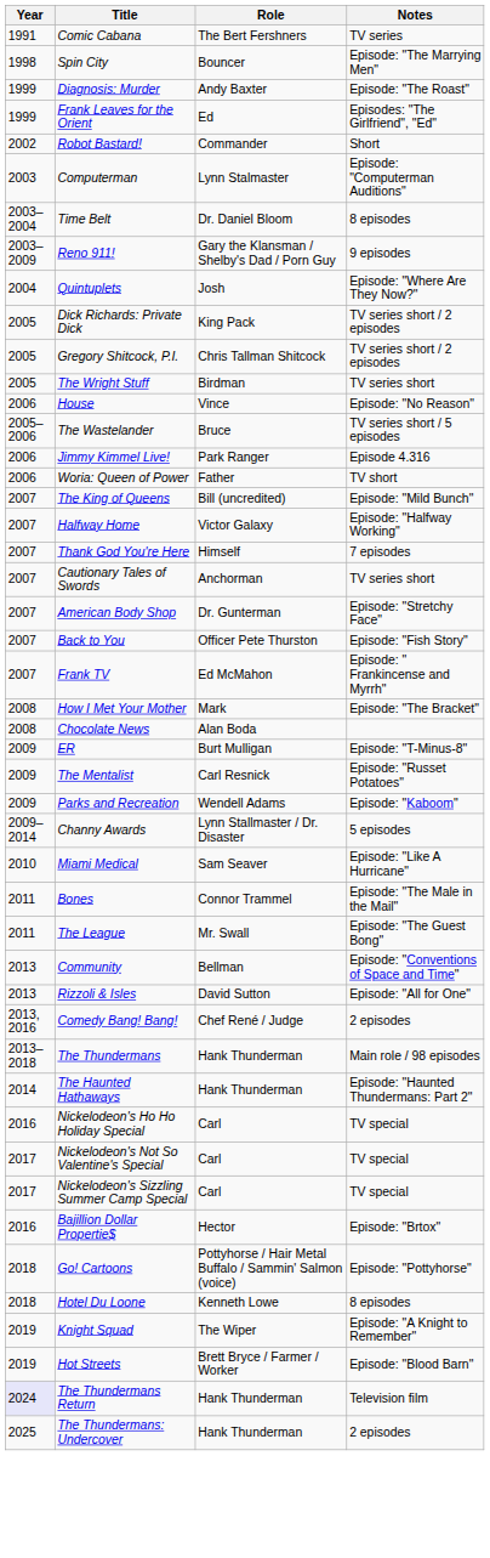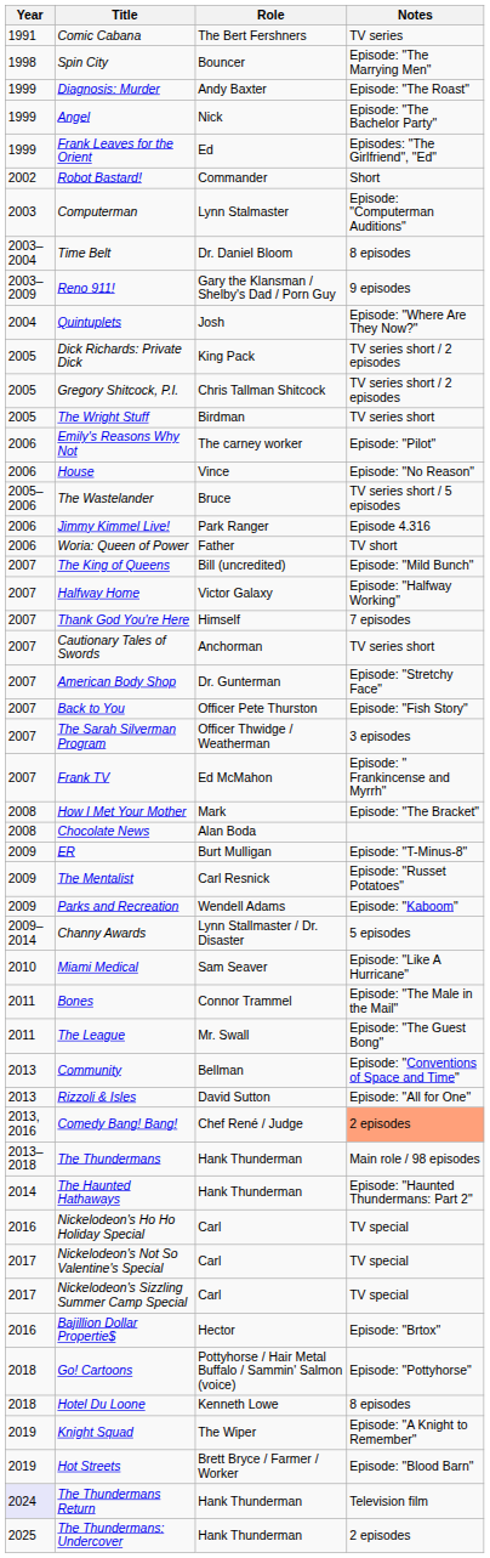 <table class="wikitable sortable">
 <tr>
 <th>Year</th>
 <th>Title</th>
 <th>Role</th>
 <th>Notes</th>
 </tr>
 <tr>
 <td>1991</td>
 <td><em>Comic Cabana</em></td>
 <td>The Bert Fershners</td>
 <td>TV series</td>
 </tr>
 <tr>
 <td>1998</td>
 <td><em>Spin City</em></td>
 <td>Bouncer</td>
 <td>Episode: "The Marrying Men"</td>
 </tr>
 <tr>
 <td>1999</td>
 <td><em><a href='#'>Diagnosis: Murder</a></em></td>
 <td>Andy Baxter</td>
 <td>Episode: "The Roast"</td>
+</tr>
+<tr>
+<td>1999</td>
+<td><em><a href='#'>Angel</a></em></td>
+<td>Nick</td>
+<td>Episode: "The Bachelor Party"</td>
 </tr>
 <tr>
 <td>1999</td>
 <td><em><a href='#'>Frank Leaves for the Orient</a></em></td>
 <td>Ed</td>
 <td>Episodes: "The Girlfriend", "Ed"</td>
 </tr>
 <tr>
 <td>2002</td>
 <td><em><a href='#'>Robot Bastard!</a></em></td>
 <td>Commander</td>
 <td>Short</td>
 </tr>
 <tr>
 <td>2003</td>
 <td><em>Computerman</em></td>
 <td>Lynn Stalmaster</td>
 <td>Episode: "Computerman Auditions"</td>
 </tr>
 <tr>
 <td>2003–2004</td>
 <td><em>Time Belt</em></td>
 <td>Dr. Daniel Bloom</td>
 <td>8 episodes</td>
 </tr>
 <tr>
 <td>2003–2009</td>
 <td><em><a href='#'>Reno 911!</a></em></td>
 <td>Gary the Klansman / Shelby's Dad / Porn Guy</td>
 <td>9 episodes</td>
 </tr>
 <tr>
 <td>2004</td>
 <td><em><a href='#'>Quintuplets</a></em></td>
 <td>Josh</td>
 <td>Episode: "Where Are They Now?"</td>
 </tr>
 <tr>
 <td>2005</td>
 <td><em>Dick Richards: Private Dick</em></td>
 <td>King Pack</td>
 <td>TV series short / 2 episodes</td>
 </tr>
 <tr>
 <td>2005</td>
 <td><em>Gregory Shitcock, P.I.</em></td>
 <td>Chris Tallman Shitcock</td>
 <td>TV series short / 2 episodes</td>
 </tr>
 <tr>
 <td>2005</td>
 <td><em><a href='#'>The Wright Stuff</a></em></td>
 <td>Birdman</td>
 <td>TV series short</td>
+</tr>
+<tr>
+<td>2006</td>
+<td><em><a href='#'>Emily's Reasons Why Not</a></em></td>
+<td>The carney worker</td>
+<td>Episode: "Pilot"</td>
 </tr>
 <tr>
 <td>2006</td>
 <td><em><a href='#'>House</a></em></td>
 <td>Vince</td>
 <td>Episode: "No Reason"</td>
 </tr>
 <tr>
 <td>2005–2006</td>
 <td><em>The Wastelander</em></td>
 <td>Bruce</td>
 <td>TV series short / 5 episodes</td>
 </tr>
 <tr>
 <td>2006</td>
 <td><em><a href='#'>Jimmy Kimmel Live!</a></em></td>
 <td>Park Ranger</td>
 <td>Episode 4.316</td>
 </tr>
 <tr>
 <td>2006</td>
 <td><em>Woria: Queen of Power</em></td>
 <td>Father</td>
 <td>TV short</td>
 </tr>
 <tr>
 <td>2007</td>
 <td><em><a href='#'>The King of Queens</a></em></td>
 <td>Bill (uncredited)</td>
 <td>Episode: "Mild Bunch"</td>
 </tr>
 <tr>
 <td>2007</td>
 <td><em><a href='#'>Halfway Home</a></em></td>
 <td>Victor Galaxy</td>
 <td>Episode: "Halfway Working"</td>
 </tr>
 <tr>
 <td>2007</td>
 <td><em><a href='#'>Thank God You're Here</a></em></td>
 <td>Himself</td>
 <td>7 episodes</td>
 </tr>
 <tr>
 <td>2007</td>
 <td><em>Cautionary Tales of Swords</em></td>
 <td>Anchorman</td>
 <td>TV series short</td>
 </tr>
 <tr>
 <td>2007</td>
 <td><em><a href='#'>American Body Shop</a></em></td>
 <td>Dr. Gunterman</td>
 <td>Episode: "Stretchy Face"</td>
 </tr>
 <tr>
 <td>2007</td>
 <td><em><a href='#'>Back to You</a></em></td>
 <td>Officer Pete Thurston</td>
 <td>Episode: "Fish Story"</td>
+</tr>
+<tr>
+<td>2007</td>
+<td><em><a href='#'>The Sarah Silverman Program</a></em></td>
+<td>Officer Thwidge / Weatherman</td>
+<td>3 episodes</td>
 </tr>
 <tr>
 <td>2007</td>
 <td><em><a href='#'>Frank TV</a></em></td>
 <td>Ed McMahon</td>
 <td>Episode: " Frankincense and Myrrh"</td>
 </tr>
 <tr>
 <td>2008</td>
 <td><em><a href='#'>How I Met Your Mother</a></em></td>
 <td>Mark</td>
 <td>Episode: "The Bracket"</td>
 </tr>
 <tr>
 <td>2008</td>
 <td><em><a href='#'>Chocolate News</a></em></td>
 <td>Alan Boda</td>
 <td></td>
 </tr>
 <tr>
 <td>2009</td>
 <td><em><a href='#'>ER</a></em></td>
 <td>Burt Mulligan</td>
 <td>Episode: "T-Minus-8"</td>
 </tr>
 <tr>
 <td>2009</td>
 <td><em><a href='#'>The Mentalist</a></em></td>
 <td>Carl Resnick</td>
 <td>Episode: "Russet Potatoes"</td>
 </tr>
 <tr>
 <td>2009</td>
 <td><em><a href='#'>Parks and Recreation</a></em></td>
 <td>Wendell Adams</td>
 <td>Episode: "<a href='#'>Kaboom</a>"</td>
 </tr>
 <tr>
 <td>2009–2014</td>
 <td><em>Channy Awards</em></td>
 <td>Lynn Stallmaster / Dr. Disaster</td>
 <td>5 episodes</td>
 </tr>
 <tr>
 <td>2010</td>
 <td><em><a href='#'>Miami Medical</a></em></td>
 <td>Sam Seaver</td>
 <td>Episode: "Like A Hurricane"</td>
 </tr>
 <tr>
 <td>2011</td>
 <td><em><a href='#'>Bones</a></em></td>
 <td>Connor Trammel</td>
 <td>Episode: "The Male in the Mail"</td>
 </tr>
 <tr>
 <td>2011</td>
 <td><em><a href='#'>The League</a></em></td>
 <td>Mr. Swall</td>
 <td>Episode: "The Guest Bong"</td>
 </tr>
 <tr>
 <td>2013</td>
 <td><em><a href='#'>Community</a></em></td>
 <td>Bellman</td>
 <td>Episode: "<a href='#'>Conventions of Space and Time</a>"</td>
 </tr>
 <tr>
 <td>2013</td>
 <td><em><a href='#'>Rizzoli & Isles</a></em></td>
 <td>David Sutton</td>
 <td>Episode: "All for One"</td>
 </tr>
 <tr>
 <td>2013, 2016</td>
 <td><em><a href='#'>Comedy Bang! Bang!</a></em></td>
 <td>Chef René / Judge</td>
-<td>2 episodes</td>
+<td style="background: lightsalmon;">2 episodes</td>
 </tr>
 <tr>
 <td>2013–2018</td>
 <td><em><a href='#'>The Thundermans</a></em></td>
 <td>Hank Thunderman</td>
 <td>Main role / 98 episodes</td>
 </tr>
 <tr>
 <td>2014</td>
 <td><em><a href='#'>The Haunted Hathaways</a></em></td>
 <td>Hank Thunderman</td>
 <td>Episode: "Haunted Thundermans: Part 2"</td>
 </tr>
 <tr>
 <td>2016</td>
 <td><em>Nickelodeon's Ho Ho Holiday Special</em></td>
 <td>Carl</td>
 <td>TV special</td>
 </tr>
 <tr>
 <td>2017</td>
 <td><em>Nickelodeon's Not So Valentine's Special</em></td>
 <td>Carl</td>
 <td>TV special</td>
 </tr>
 <tr>
 <td>2017</td>
 <td><em>Nickelodeon's Sizzling Summer Camp Special</em></td>
 <td>Carl</td>
 <td>TV special</td>
 </tr>
 <tr>
 <td>2016</td>
 <td><em><a href='#'>Bajillion Dollar Propertie$</a></em></td>
 <td>Hector</td>
 <td>Episode: "Brtox"</td>
 </tr>
 <tr>
 <td>2018</td>
 <td><em><a href='#'>Go! Cartoons</a></em></td>
 <td>Pottyhorse / Hair Metal Buffalo / Sammin' Salmon (voice)</td>
 <td>Episode: "Pottyhorse"</td>
 </tr>
 <tr>
 <td>2018</td>
 <td><em><a href='#'>Hotel Du Loone</a></em></td>
 <td>Kenneth Lowe</td>
 <td>8 episodes</td>
 </tr>
 <tr>
 <td>2019</td>
 <td><em><a href='#'>Knight Squad</a></em></td>
 <td>The Wiper</td>
 <td>Episode: "A Knight to Remember"</td>
 </tr>
 <tr>
 <td>2019</td>
 <td><em><a href='#'>Hot Streets</a></em></td>
 <td>Brett Bryce / Farmer / Worker</td>
 <td>Episode: "Blood Barn"</td>
 </tr>
 <tr>
 <td style="background: lavender;">2024</td>
 <td><em><a href='#'>The Thundermans Return</a></em></td>
 <td>Hank Thunderman</td>
 <td>Television film</td>
 </tr>
 <tr>
 <td>2025</td>
 <td><em><a href='#'>The Thundermans: Undercover</a></em></td>
 <td>Hank Thunderman</td>
 <td>2 episodes</td>
 </tr>
 </table>
